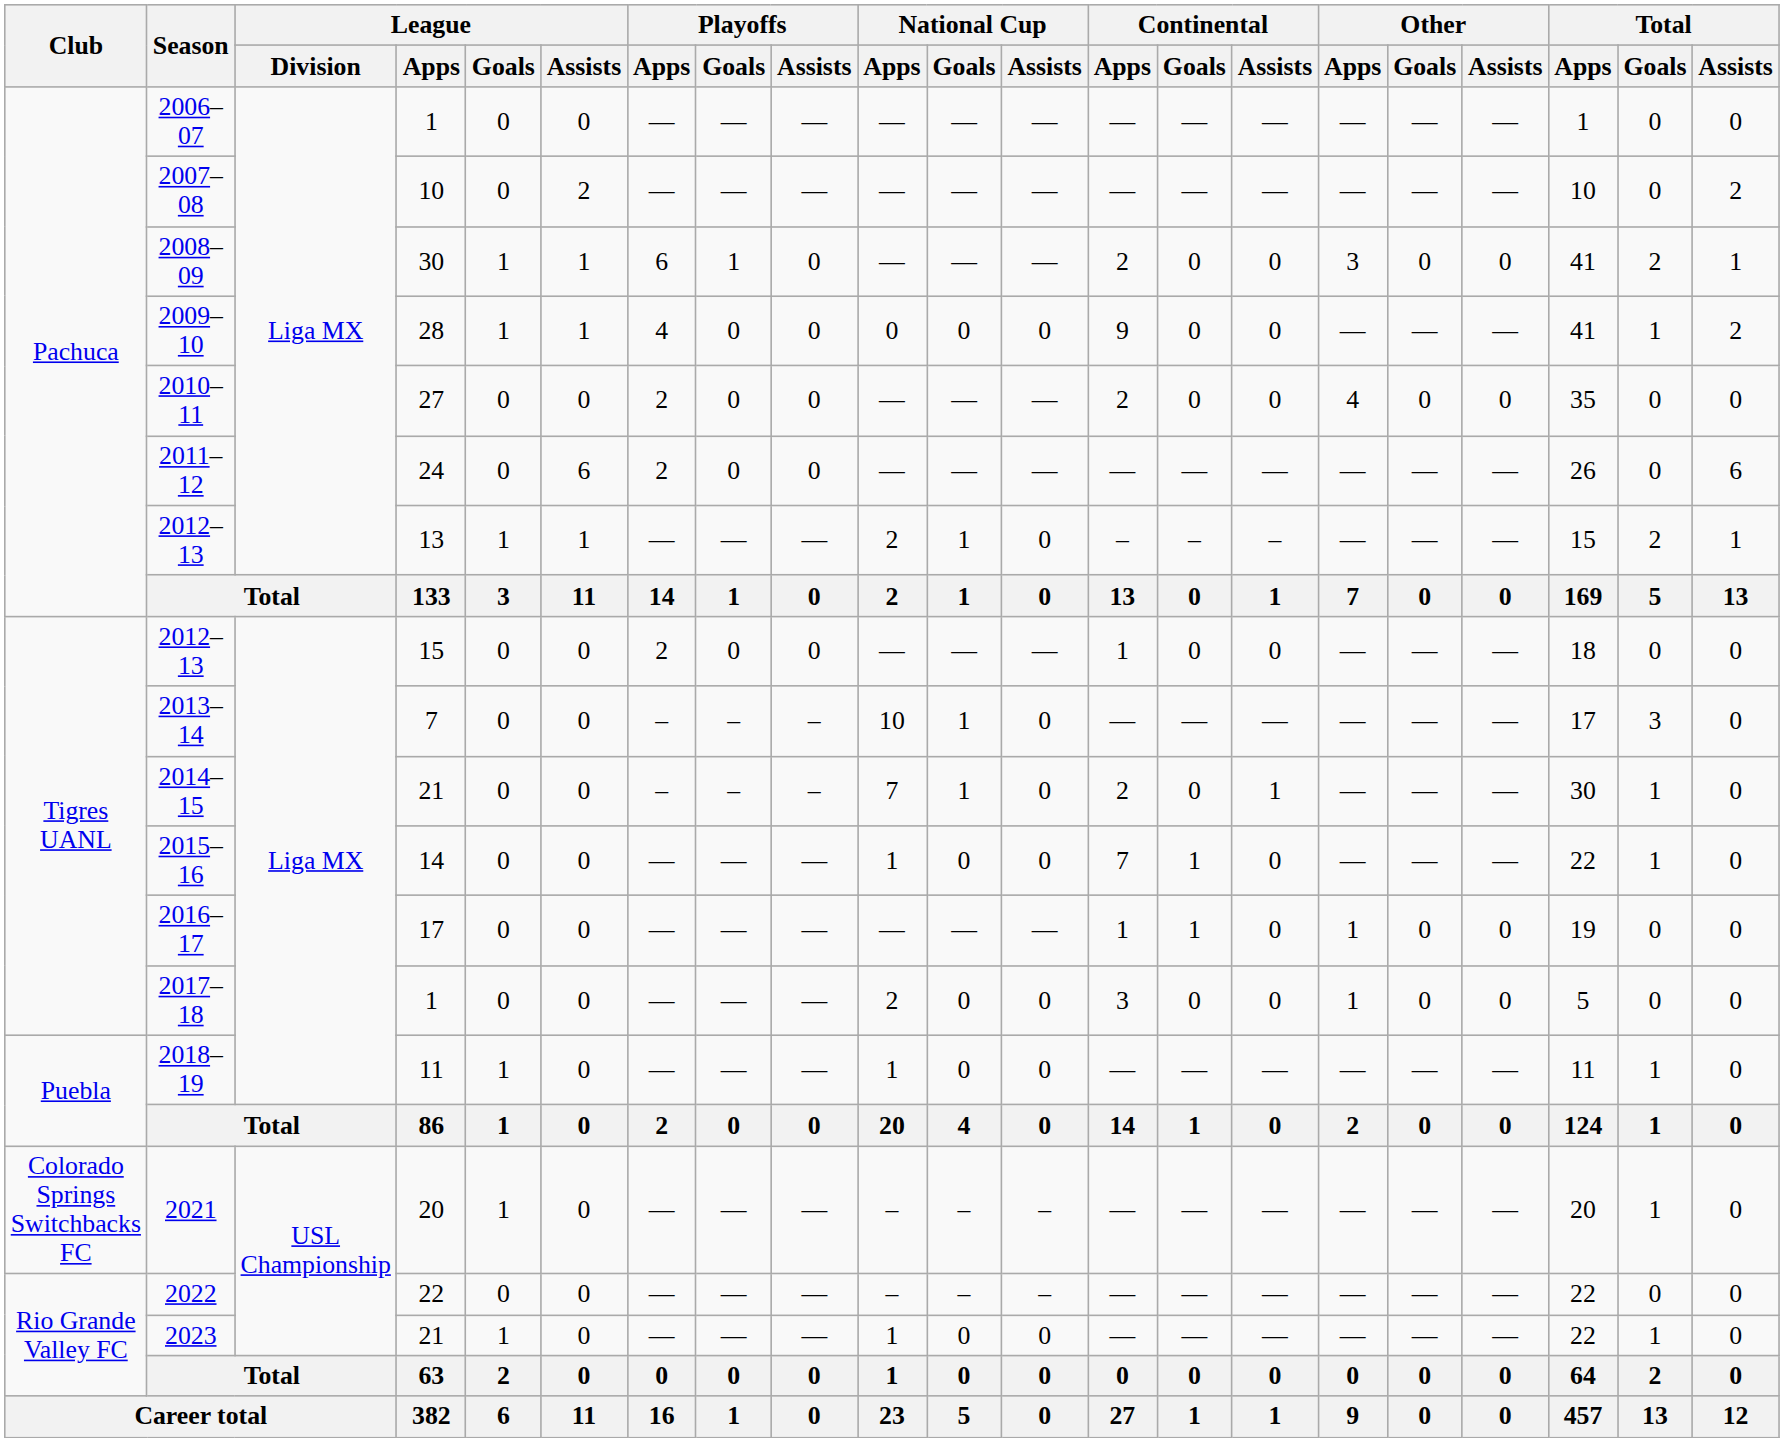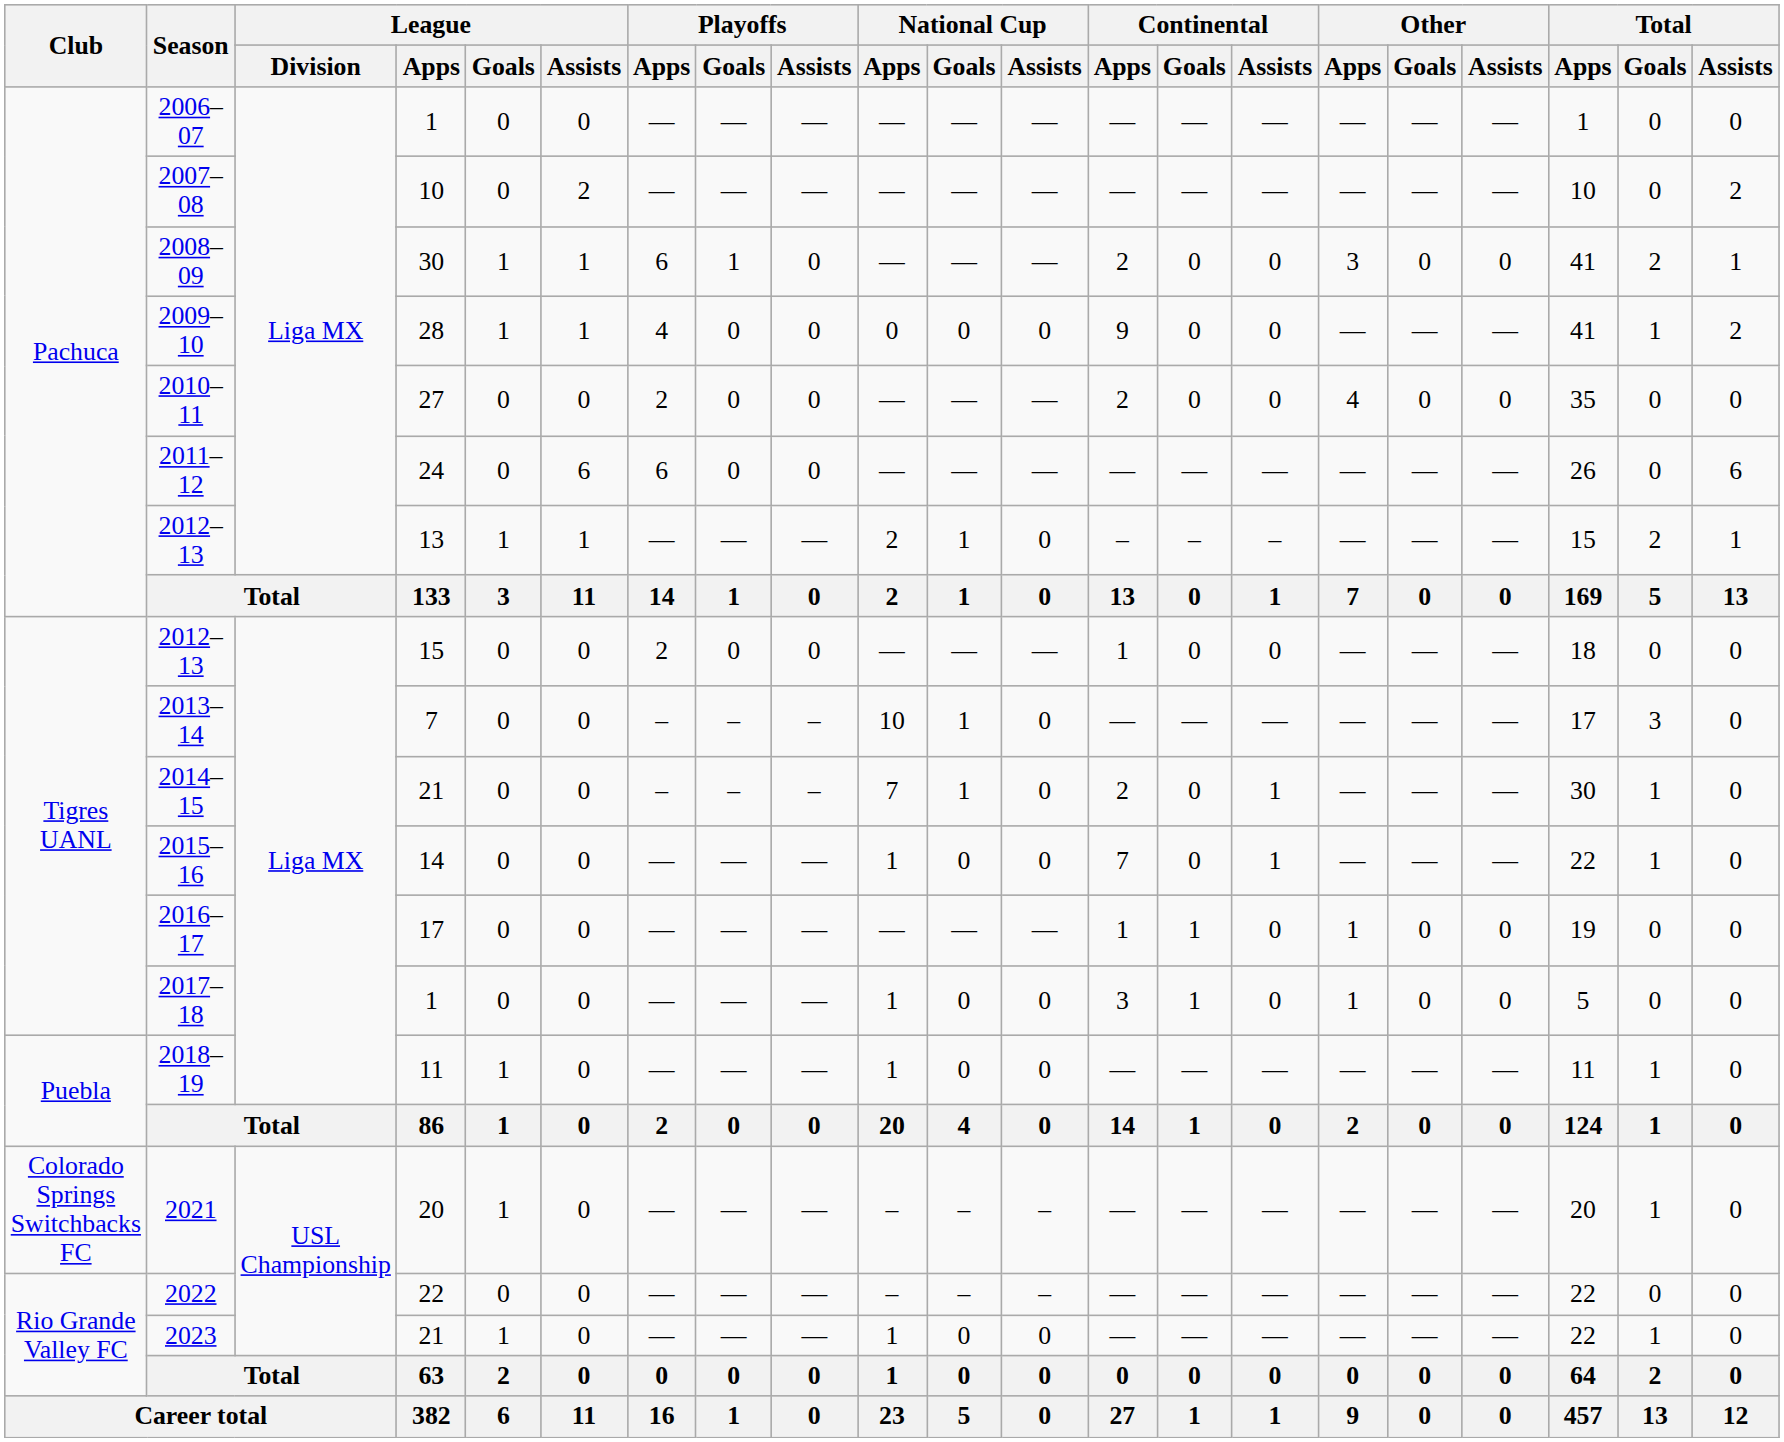 <table class="wikitable" style="text-align: center;">
 <tr>
 <th rowspan="2">Club</th>
 <th rowspan="2">Season</th>
 <th colspan="4">League</th>
 <th colspan="3">Playoffs</th>
 <th colspan="3">National Cup</th>
 <th colspan="3">Continental</th>
 <th colspan="3">Other</th>
 <th colspan="3">Total</th>
 </tr>
 <tr>
 <th>Division</th>
 <th>Apps</th>
 <th>Goals</th>
 <th>Assists</th>
 <th>Apps</th>
 <th>Goals</th>
 <th>Assists</th>
 <th>Apps</th>
 <th>Goals</th>
 <th>Assists</th>
 <th>Apps</th>
 <th>Goals</th>
 <th>Assists</th>
 <th>Apps</th>
 <th>Goals</th>
 <th>Assists</th>
 <th>Apps</th>
 <th>Goals</th>
 <th>Assists</th>
 </tr>
 <tr>
 <td rowspan="8"><a href='#'>Pachuca</a></td>
 <td><a href='#'>2006</a>–<a href='#'>07</a></td>
 <td rowspan=7><a href='#'>Liga MX</a></td>
 <td>1</td>
 <td>0</td>
 <td>0</td>
 <td>—</td>
 <td>—</td>
 <td>—</td>
 <td>—</td>
 <td>—</td>
 <td>—</td>
 <td>—</td>
 <td>—</td>
 <td>—</td>
 <td>—</td>
 <td>—</td>
 <td>—</td>
 <td>1</td>
 <td>0</td>
 <td>0</td>
 </tr>
 <tr>
 <td><a href='#'>2007</a>–<a href='#'>08</a></td>
 <td>10</td>
 <td>0</td>
 <td>2</td>
 <td>—</td>
 <td>—</td>
 <td>—</td>
 <td>—</td>
 <td>—</td>
 <td>—</td>
 <td>—</td>
 <td>—</td>
 <td>—</td>
 <td>—</td>
 <td>—</td>
 <td>—</td>
 <td>10</td>
 <td>0</td>
 <td>2</td>
 </tr>
 <tr>
 <td><a href='#'>2008</a>–<a href='#'>09</a></td>
 <td>30</td>
 <td>1</td>
 <td>1</td>
 <td>6</td>
 <td>1</td>
 <td>0</td>
 <td>—</td>
 <td>—</td>
 <td>—</td>
 <td>2</td>
 <td>0</td>
 <td>0</td>
 <td>3</td>
 <td>0</td>
 <td>0</td>
 <td>41</td>
 <td>2</td>
 <td>1</td>
 </tr>
 <tr>
 <td><a href='#'>2009</a>–<a href='#'>10</a></td>
 <td>28</td>
 <td>1</td>
 <td>1</td>
 <td>4</td>
 <td>0</td>
 <td>0</td>
 <td>0</td>
 <td>0</td>
 <td>0</td>
 <td>9</td>
 <td>0</td>
 <td>0</td>
 <td>—</td>
 <td>—</td>
 <td>—</td>
 <td>41</td>
 <td>1</td>
 <td>2</td>
 </tr>
 <tr>
 <td><a href='#'>2010</a>–<a href='#'>11</a></td>
 <td>27</td>
 <td>0</td>
 <td>0</td>
 <td>2</td>
 <td>0</td>
 <td>0</td>
 <td>—</td>
 <td>—</td>
 <td>—</td>
 <td>2</td>
 <td>0</td>
 <td>0</td>
 <td>4</td>
 <td>0</td>
 <td>0</td>
 <td>35</td>
 <td>0</td>
 <td>0</td>
 </tr>
 <tr>
 <td><a href='#'>2011</a>–<a href='#'>12</a></td>
 <td>24</td>
 <td>0</td>
 <td>6</td>
-<td>2</td>
+<td>6</td>
 <td>0</td>
 <td>0</td>
 <td>—</td>
 <td>—</td>
 <td>—</td>
 <td>—</td>
 <td>—</td>
 <td>—</td>
 <td>—</td>
 <td>—</td>
 <td>—</td>
 <td>26</td>
 <td>0</td>
 <td>6</td>
 </tr>
 <tr>
 <td><a href='#'>2012</a>–<a href='#'>13</a></td>
 <td>13</td>
 <td>1</td>
 <td>1</td>
 <td>—</td>
 <td>—</td>
 <td>—</td>
 <td>2</td>
 <td>1</td>
 <td>0</td>
 <td>–</td>
 <td>–</td>
 <td>–</td>
 <td>—</td>
 <td>—</td>
 <td>—</td>
 <td>15</td>
 <td>2</td>
 <td>1</td>
 </tr>
 <tr>
 <th colspan=2>Total</th>
 <th>133</th>
 <th>3</th>
 <th>11</th>
 <th>14</th>
 <th>1</th>
 <th>0</th>
 <th>2</th>
 <th>1</th>
 <th>0</th>
 <th>13</th>
 <th>0</th>
 <th>1</th>
 <th>7</th>
 <th>0</th>
 <th>0</th>
 <th>169</th>
 <th>5</th>
 <th>13</th>
 </tr>
 <tr>
 <td rowspan="6"><a href='#'>Tigres UANL</a></td>
 <td><a href='#'>2012</a>–<a href='#'>13</a></td>
 <td rowspan=7><a href='#'>Liga MX</a></td>
 <td>15</td>
 <td>0</td>
 <td>0</td>
 <td>2</td>
 <td>0</td>
 <td>0</td>
 <td>—</td>
 <td>—</td>
 <td>—</td>
 <td>1</td>
 <td>0</td>
 <td>0</td>
 <td>—</td>
 <td>—</td>
 <td>—</td>
 <td>18</td>
 <td>0</td>
 <td>0</td>
 </tr>
 <tr>
 <td><a href='#'>2013</a>–<a href='#'>14</a></td>
 <td>7</td>
 <td>0</td>
 <td>0</td>
 <td>–</td>
 <td>–</td>
 <td>–</td>
 <td>10</td>
 <td>1</td>
 <td>0</td>
 <td>—</td>
 <td>—</td>
 <td>—</td>
 <td>—</td>
 <td>—</td>
 <td>—</td>
 <td>17</td>
 <td>3</td>
 <td>0</td>
 </tr>
 <tr>
 <td><a href='#'>2014</a>–<a href='#'>15</a></td>
 <td>21</td>
 <td>0</td>
 <td>0</td>
 <td>–</td>
 <td>–</td>
 <td>–</td>
 <td>7</td>
 <td>1</td>
 <td>0</td>
 <td>2</td>
 <td>0</td>
 <td>1</td>
 <td>—</td>
 <td>—</td>
 <td>—</td>
 <td>30</td>
 <td>1</td>
 <td>0</td>
 </tr>
 <tr>
 <td><a href='#'>2015</a>–<a href='#'>16</a></td>
 <td>14</td>
 <td>0</td>
 <td>0</td>
 <td>—</td>
 <td>—</td>
 <td>—</td>
 <td>1</td>
 <td>0</td>
 <td>0</td>
 <td>7</td>
+<td>0</td>
 <td>1</td>
-<td>0</td>
 <td>—</td>
 <td>—</td>
 <td>—</td>
 <td>22</td>
 <td>1</td>
 <td>0</td>
 </tr>
 <tr>
 <td><a href='#'>2016</a>–<a href='#'>17</a></td>
 <td>17</td>
 <td>0</td>
 <td>0</td>
 <td>—</td>
 <td>—</td>
 <td>—</td>
 <td>—</td>
 <td>—</td>
 <td>—</td>
 <td>1</td>
 <td>1</td>
 <td>0</td>
 <td>1</td>
 <td>0</td>
 <td>0</td>
 <td>19</td>
 <td>0</td>
 <td>0</td>
 </tr>
 <tr>
 <td><a href='#'>2017</a>–<a href='#'>18</a></td>
 <td>1</td>
 <td>0</td>
 <td>0</td>
 <td>—</td>
 <td>—</td>
 <td>—</td>
-<td>2</td>
+<td>1</td>
 <td>0</td>
 <td>0</td>
 <td>3</td>
-<td>0</td>
+<td>1</td>
 <td>0</td>
 <td>1</td>
 <td>0</td>
 <td>0</td>
 <td>5</td>
 <td>0</td>
 <td>0</td>
 </tr>
 <tr>
 <td rowspan=2><a href='#'>Puebla</a></td>
 <td><a href='#'>2018</a>–<a href='#'>19</a></td>
 <td>11</td>
 <td>1</td>
 <td>0</td>
 <td>—</td>
 <td>—</td>
 <td>—</td>
 <td>1</td>
 <td>0</td>
 <td>0</td>
 <td>—</td>
 <td>—</td>
 <td>—</td>
 <td>—</td>
 <td>—</td>
 <td>—</td>
 <td>11</td>
 <td>1</td>
 <td>0</td>
 </tr>
 <tr>
 <th colspan=2>Total</th>
 <th>86</th>
 <th>1</th>
 <th>0</th>
 <th>2</th>
 <th>0</th>
 <th>0</th>
 <th>20</th>
 <th>4</th>
 <th>0</th>
 <th>14</th>
 <th>1</th>
 <th>0</th>
 <th>2</th>
 <th>0</th>
 <th>0</th>
 <th>124</th>
 <th>1</th>
 <th>0</th>
 </tr>
 <tr>
 <td><a href='#'>Colorado Springs Switchbacks FC</a></td>
 <td><a href='#'>2021</a></td>
 <td rowspan=3><a href='#'>USL Championship</a></td>
 <td>20</td>
 <td>1</td>
 <td>0</td>
 <td>—</td>
 <td>—</td>
 <td>—</td>
 <td>–</td>
 <td>–</td>
 <td>–</td>
 <td>—</td>
 <td>—</td>
 <td>—</td>
 <td>—</td>
 <td>—</td>
 <td>—</td>
 <td>20</td>
 <td>1</td>
 <td>0</td>
 </tr>
 <tr>
 <td rowspan=3><a href='#'>Rio Grande Valley FC</a></td>
 <td><a href='#'>2022</a></td>
 <td>22</td>
 <td>0</td>
 <td>0</td>
 <td>—</td>
 <td>—</td>
 <td>—</td>
 <td>–</td>
 <td>–</td>
 <td>–</td>
 <td>—</td>
 <td>—</td>
 <td>—</td>
 <td>—</td>
 <td>—</td>
 <td>—</td>
 <td>22</td>
 <td>0</td>
 <td>0</td>
 </tr>
 <tr>
 <td><a href='#'>2023</a></td>
 <td>21</td>
 <td>1</td>
 <td>0</td>
 <td>—</td>
 <td>—</td>
 <td>—</td>
 <td>1</td>
 <td>0</td>
 <td>0</td>
 <td>—</td>
 <td>—</td>
 <td>—</td>
 <td>—</td>
 <td>—</td>
 <td>—</td>
 <td>22</td>
 <td>1</td>
 <td>0</td>
 </tr>
 <tr>
 <th colspan=2>Total</th>
 <th>63</th>
 <th>2</th>
 <th>0</th>
 <th>0</th>
 <th>0</th>
 <th>0</th>
 <th>1</th>
 <th>0</th>
 <th>0</th>
 <th>0</th>
 <th>0</th>
 <th>0</th>
 <th>0</th>
 <th>0</th>
 <th>0</th>
 <th>64</th>
 <th>2</th>
 <th>0</th>
 </tr>
 <tr>
 <th colspan="3">Career total</th>
 <th>382</th>
 <th>6</th>
 <th>11</th>
 <th>16</th>
 <th>1</th>
 <th>0</th>
 <th>23</th>
 <th>5</th>
 <th>0</th>
 <th>27</th>
 <th>1</th>
 <th>1</th>
 <th>9</th>
 <th>0</th>
 <th>0</th>
 <th>457</th>
 <th>13</th>
 <th>12</th>
 </tr>
 </table>
